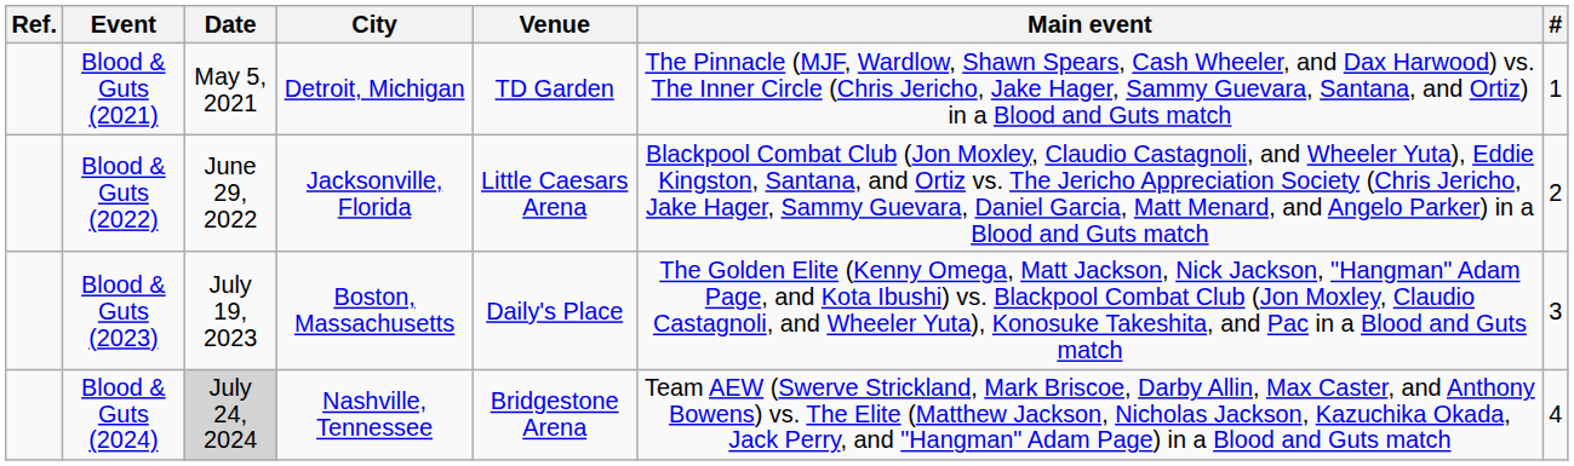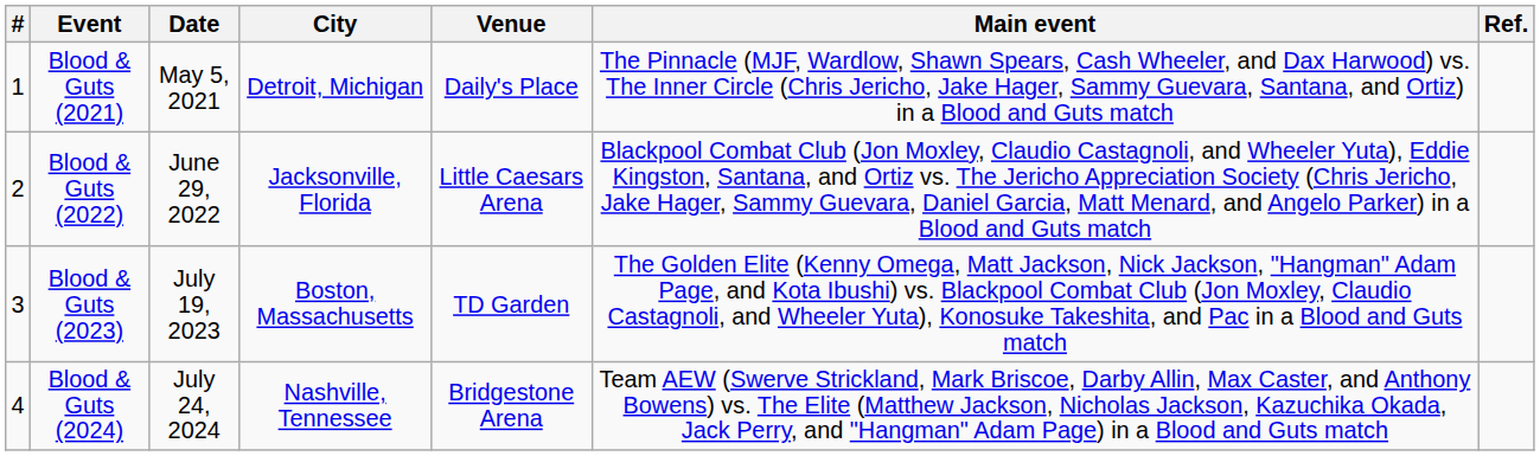 <table class="sortable wikitable succession-box" style="font-size:85%; text-align:center;" width="100%">
 <tr>
-<th>Ref.</th>
+<th>#</th>
 <th>Event</th>
 <th>Date</th>
 <th>City</th>
 <th>Venue</th>
 <th>Main event</th>
-<th>#</th>
+<th>Ref.</th>
 </tr>
 <tr>
-<td></td>
+<td>1</td>
 <td><a href='#'>Blood & Guts (2021)</a></td>
 <td>May 5, 2021</td>
 <td><a href='#'>Detroit, Michigan</a></td>
-<td><a href='#'>TD Garden</a></td>
+<td><a href='#'>Daily's Place</a></td>
 <td><a href='#'>The Pinnacle</a> (<a href='#'>MJF</a>, <a href='#'>Wardlow</a>, <a href='#'>Shawn Spears</a>, <a href='#'>Cash Wheeler</a>, and <a href='#'>Dax Harwood</a>) vs. <a href='#'>The Inner Circle</a> (<a href='#'>Chris Jericho</a>, <a href='#'>Jake Hager</a>, <a href='#'>Sammy Guevara</a>, <a href='#'>Santana</a>, and <a href='#'>Ortiz</a>) in a <a href='#'>Blood and Guts match</a></td>
-<td>1</td>
+<td></td>
 </tr>
 <tr>
-<td></td>
+<td>2</td>
 <td><a href='#'>Blood & Guts (2022)</a></td>
 <td>June 29, 2022</td>
 <td><a href='#'>Jacksonville, Florida</a></td>
 <td><a href='#'>Little Caesars Arena</a></td>
 <td><a href='#'>Blackpool Combat Club</a> (<a href='#'>Jon Moxley</a>, <a href='#'>Claudio Castagnoli</a>, and <a href='#'>Wheeler Yuta</a>), <a href='#'>Eddie Kingston</a>, <a href='#'>Santana</a>, and <a href='#'>Ortiz</a> vs. <a href='#'>The Jericho Appreciation Society</a> (<a href='#'>Chris Jericho</a>, <a href='#'>Jake Hager</a>, <a href='#'>Sammy Guevara</a>, <a href='#'>Daniel Garcia</a>, <a href='#'>Matt Menard</a>, and <a href='#'>Angelo Parker</a>) in a <a href='#'>Blood and Guts match</a></td>
-<td>2</td>
+<td></td>
 </tr>
 <tr>
-<td></td>
+<td>3</td>
 <td><a href='#'>Blood & Guts (2023)</a></td>
 <td>July 19, 2023</td>
 <td><a href='#'>Boston, Massachusetts</a></td>
-<td><a href='#'>Daily's Place</a></td>
+<td><a href='#'>TD Garden</a></td>
 <td><a href='#'>The Golden Elite</a> (<a href='#'>Kenny Omega</a>, <a href='#'>Matt Jackson</a>, <a href='#'>Nick Jackson</a>, <a href='#'>"Hangman" Adam Page</a>, and <a href='#'>Kota Ibushi</a>) vs. <a href='#'>Blackpool Combat Club</a> (<a href='#'>Jon Moxley</a>, <a href='#'>Claudio Castagnoli</a>, and <a href='#'>Wheeler Yuta</a>), <a href='#'>Konosuke Takeshita</a>, and <a href='#'>Pac</a> in a <a href='#'>Blood and Guts match</a></td>
-<td>3</td>
+<td></td>
 </tr>
 <tr>
-<td></td>
+<td>4</td>
 <td><a href='#'>Blood & Guts (2024)</a></td>
-<td style="background: lightgrey;">July 24, 2024</td>
+<td>July 24, 2024</td>
 <td><a href='#'>Nashville, Tennessee</a></td>
 <td><a href='#'>Bridgestone Arena</a></td>
 <td>Team <a href='#'>AEW</a> (<a href='#'>Swerve Strickland</a>, <a href='#'>Mark Briscoe</a>, <a href='#'>Darby Allin</a>, <a href='#'>Max Caster</a>, and <a href='#'>Anthony Bowens</a>) vs. <a href='#'>The Elite</a> (<a href='#'>Matthew Jackson</a>, <a href='#'>Nicholas Jackson</a>, <a href='#'>Kazuchika Okada</a>, <a href='#'>Jack Perry</a>, and <a href='#'>"Hangman" Adam Page</a>) in a <a href='#'>Blood and Guts match</a></td>
-<td>4</td>
+<td></td>
 </tr>
 </table>
